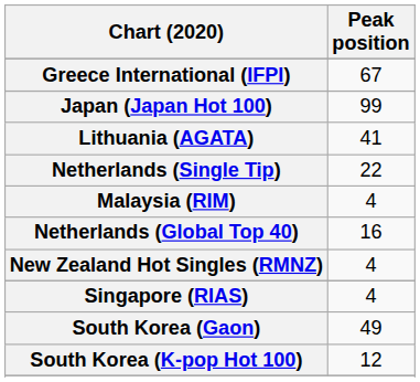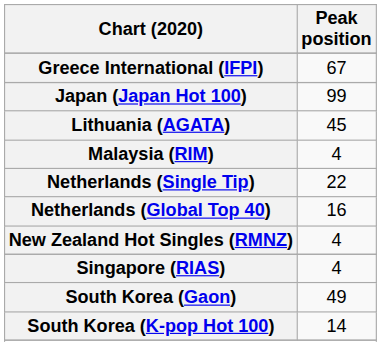 <table class="wikitable sortable plainrowheaders" style="text-align:center">
 <tr>
 <th scope="col">Chart (2020)</th>
 <th scope="col">Peak<br>position</th>
 </tr>
 <tr>
 </tr>
 <tr>
 </tr>
 <tr>
 </tr>
 <tr>
 </tr>
 <tr>
 <th scope="row">Greece International (<a href='#'>IFPI</a>)</th>
 <td>67</td>
 </tr>
 <tr>
 </tr>
 <tr>
 <th scope="row">Japan (<a href='#'>Japan Hot 100</a>)</th>
 <td>99</td>
 </tr>
 <tr>
 <th scope="row">Lithuania (<a href='#'>AGATA</a>)</th>
-<td>41</td>
+<td>45</td>
+</tr>
+<tr>
+<th scope="row">Malaysia (<a href='#'>RIM</a>)</th>
+<td>4</td>
 </tr>
 <tr>
 <th scope="row">Netherlands (<a href='#'>Single Tip</a>)</th>
 <td>22</td>
-</tr>
-<tr>
-<th scope="row">Malaysia (<a href='#'>RIM</a>)</th>
-<td>4</td>
 </tr>
 <tr>
 <th scope="row">Netherlands (<a href='#'>Global Top 40</a>)</th>
 <td>16</td>
 </tr>
 <tr>
 <th scope="row">New Zealand Hot Singles (<a href='#'>RMNZ</a>)</th>
 <td>4</td>
 </tr>
 <tr>
 </tr>
 <tr>
 </tr>
 <tr>
 <th scope="row">Singapore (<a href='#'>RIAS</a>)</th>
 <td>4</td>
 </tr>
 <tr>
 <th scope="row">South Korea (<a href='#'>Gaon</a>)</th>
 <td>49</td>
 </tr>
 <tr>
 <th scope="row">South Korea (<a href='#'>K-pop Hot 100</a>)</th>
-<td>12</td>
+<td>14</td>
 </tr>
 <tr>
 </tr>
 <tr>
 </tr>
 </table>
